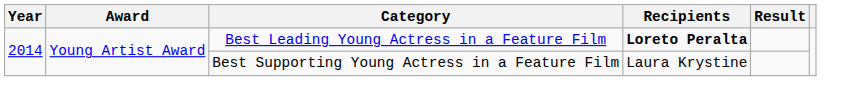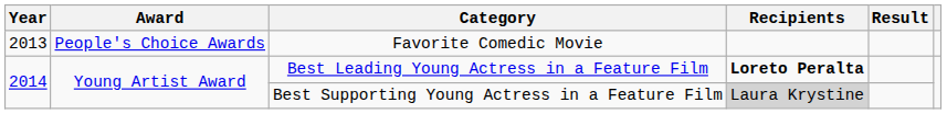 <table class="wikitable sortable" style="text-align: center;">
 <tr>
 <th>Year</th>
 <th>Award</th>
 <th>Category</th>
 <th>Recipients</th>
 <th>Result</th>
 <th></th>
+</tr>
+<tr>
+<td>2013</td>
+<td><a href='#'>People's Choice Awards</a></td>
+<td>Favorite Comedic Movie</td>
+<td></td>
+<td></td>
+<td></td>
 </tr>
 <tr>
 <td rowspan=2><a href='#'>2014</a></td>
 <td rowspan=2><a href='#'>Young Artist Award</a></td>
 <td><a href='#'>Best Leading Young Actress in a Feature Film</a></td>
 <td><strong>Loreto Peralta</strong></td>
 <td></td>
 <td rowspan=2></td>
 </tr>
 <tr>
 <td>Best Supporting Young Actress in a Feature Film</td>
-<td>Laura Krystine</td>
+<td style="background: lightgrey;">Laura Krystine</td>
 <td></td>
 </tr>
 </table>
